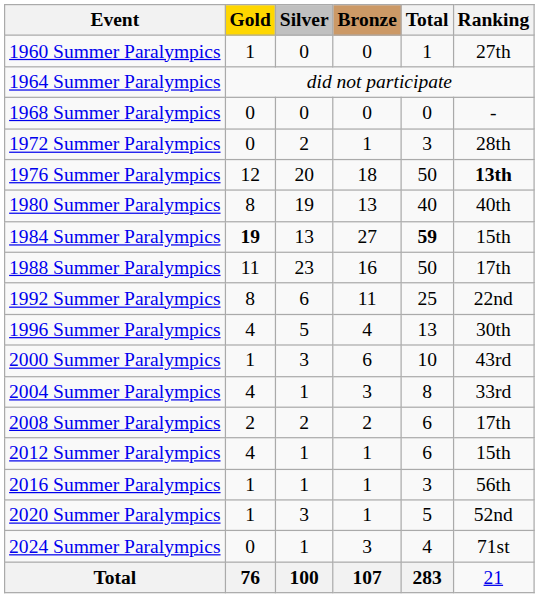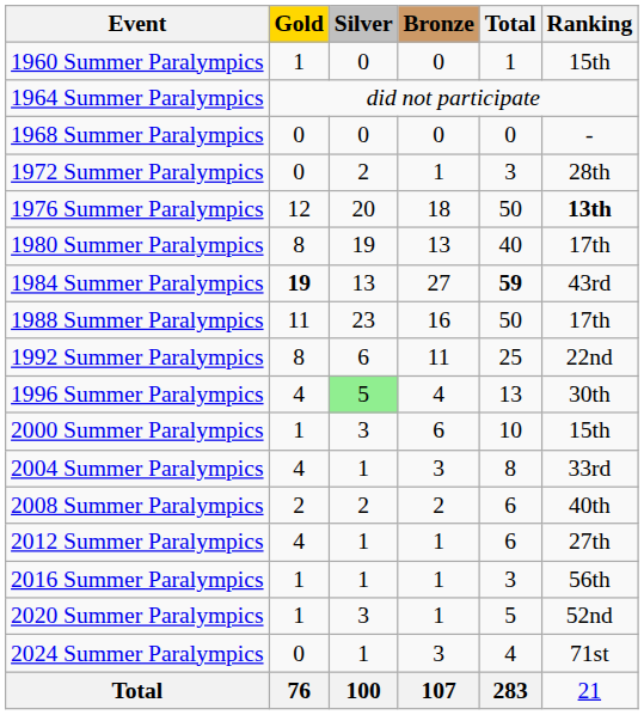 <table class="wikitable sortable" style="text-align:center;">
 <tr>
 <th>Event</th>
 <td style="background:gold; font-weight:bold;">Gold</td>
 <td style="background:silver; font-weight:bold;">Silver</td>
 <td style="background:#cc9966; font-weight:bold;">Bronze</td>
 <th>Total</th>
 <th>Ranking</th>
 </tr>
 <tr>
 <td><a href='#'>1960 Summer Paralympics</a></td>
 <td>1</td>
 <td>0</td>
 <td>0</td>
 <td>1</td>
-<td>27th</td>
+<td>15th</td>
 </tr>
 <tr>
 <td><a href='#'>1964 Summer Paralympics</a></td>
 <td colspan=5><em>did not participate</em></td>
 </tr>
 <tr>
 <td><a href='#'>1968 Summer Paralympics</a></td>
 <td>0</td>
 <td>0</td>
 <td>0</td>
 <td>0</td>
 <td>-</td>
 </tr>
 <tr>
 <td><a href='#'>1972 Summer Paralympics</a></td>
 <td>0</td>
 <td>2</td>
 <td>1</td>
 <td>3</td>
 <td>28th</td>
 </tr>
 <tr>
 <td><a href='#'>1976 Summer Paralympics</a></td>
 <td>12</td>
 <td>20</td>
 <td>18</td>
 <td>50</td>
 <td><strong>13th</strong></td>
 </tr>
 <tr>
 <td><a href='#'>1980 Summer Paralympics</a></td>
 <td>8</td>
 <td>19</td>
 <td>13</td>
 <td>40</td>
-<td>40th</td>
+<td>17th</td>
 </tr>
 <tr>
 <td><a href='#'>1984 Summer Paralympics</a></td>
 <td><strong>19</strong></td>
 <td>13</td>
 <td>27</td>
 <td><strong>59</strong></td>
-<td>15th</td>
+<td>43rd</td>
 </tr>
 <tr>
 <td><a href='#'>1988 Summer Paralympics</a></td>
 <td>11</td>
 <td>23</td>
 <td>16</td>
 <td>50</td>
 <td>17th</td>
 </tr>
 <tr>
 <td><a href='#'>1992 Summer Paralympics</a></td>
 <td>8</td>
 <td>6</td>
 <td>11</td>
 <td>25</td>
 <td>22nd</td>
 </tr>
 <tr>
 <td><a href='#'>1996 Summer Paralympics</a></td>
 <td>4</td>
-<td>5</td>
+<td style="background: lightgreen;">5</td>
 <td>4</td>
 <td>13</td>
 <td>30th</td>
 </tr>
 <tr>
 <td><a href='#'>2000 Summer Paralympics</a></td>
 <td>1</td>
 <td>3</td>
 <td>6</td>
 <td>10</td>
-<td>43rd</td>
+<td>15th</td>
 </tr>
 <tr>
 <td><a href='#'>2004 Summer Paralympics</a></td>
 <td>4</td>
 <td>1</td>
 <td>3</td>
 <td>8</td>
 <td>33rd</td>
 </tr>
 <tr>
 <td><a href='#'>2008 Summer Paralympics</a></td>
 <td>2</td>
 <td>2</td>
 <td>2</td>
 <td>6</td>
-<td>17th</td>
+<td>40th</td>
 </tr>
 <tr>
 <td><a href='#'>2012 Summer Paralympics</a></td>
 <td>4</td>
 <td>1</td>
 <td>1</td>
 <td>6</td>
-<td>15th</td>
+<td>27th</td>
 </tr>
 <tr>
 <td><a href='#'>2016 Summer Paralympics</a></td>
 <td>1</td>
 <td>1</td>
 <td>1</td>
 <td>3</td>
 <td>56th</td>
 </tr>
 <tr>
 <td><a href='#'>2020 Summer Paralympics</a></td>
 <td>1</td>
 <td>3</td>
 <td>1</td>
 <td>5</td>
 <td>52nd</td>
 </tr>
 <tr>
 <td><a href='#'>2024 Summer Paralympics</a></td>
 <td>0</td>
 <td>1</td>
 <td>3</td>
 <td>4</td>
 <td>71st</td>
 </tr>
 <tr>
 <th>Total</th>
 <th>76</th>
 <th>100</th>
 <th>107</th>
 <th>283</th>
 <td><a href='#'>21</a></td>
 </tr>
 </table>
